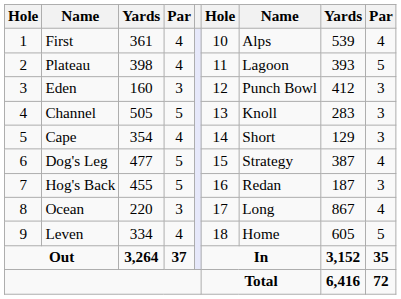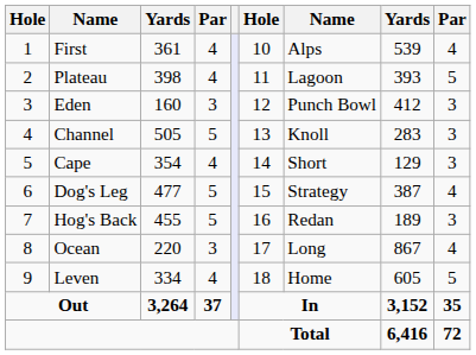 <table class=wikitable>
 <tr>
 <th>Hole</th>
 <th>Name</th>
 <th>Yards</th>
 <th>Par</th>
 <th></th>
 <th>Hole</th>
 <th>Name</th>
 <th>Yards</th>
 <th>Par</th>
 </tr>
 <tr>
 <td align=center>1</td>
 <td>First</td>
 <td align=center>361</td>
 <td align=center>4</td>
 <td style="background:#E6E8FA;" rowspan=10></td>
 <td align=center>10</td>
 <td>Alps</td>
 <td align=center>539</td>
 <td align=center>4</td>
 </tr>
 <tr>
 <td align=center>2</td>
 <td>Plateau</td>
 <td align=center>398</td>
 <td align=center>4</td>
 <td align=center>11</td>
 <td>Lagoon</td>
 <td align=center>393</td>
 <td align=center>5</td>
 </tr>
 <tr>
 <td align=center>3</td>
 <td>Eden</td>
 <td align=center>160</td>
 <td align=center>3</td>
 <td align=center>12</td>
 <td>Punch Bowl</td>
 <td align=center>412</td>
 <td align=center>3</td>
 </tr>
 <tr>
 <td align=center>4</td>
 <td>Channel</td>
 <td align=center>505</td>
 <td align=center>5</td>
 <td align=center>13</td>
 <td>Knoll</td>
 <td align=center>283</td>
 <td align=center>3</td>
 </tr>
 <tr>
 <td align=center>5</td>
 <td>Cape</td>
 <td align=center>354</td>
 <td align=center>4</td>
 <td align=center>14</td>
 <td>Short</td>
 <td align=center>129</td>
 <td align=center>3</td>
 </tr>
 <tr>
 <td align=center>6</td>
 <td>Dog's Leg</td>
 <td align=center>477</td>
 <td align=center>5</td>
 <td align=center>15</td>
 <td>Strategy</td>
 <td align=center>387</td>
 <td align=center>4</td>
 </tr>
 <tr>
 <td align=center>7</td>
 <td>Hog's Back</td>
 <td align=center>455</td>
 <td align=center>5</td>
 <td align=center>16</td>
 <td>Redan</td>
-<td align=center>187</td>
+<td align=center>189</td>
 <td align=center>3</td>
 </tr>
 <tr>
 <td align=center>8</td>
 <td>Ocean</td>
 <td align=center>220</td>
 <td align=center>3</td>
 <td align=center>17</td>
 <td>Long</td>
 <td align=center>867</td>
 <td align=center>4</td>
 </tr>
 <tr>
 <td align=center>9</td>
 <td>Leven</td>
 <td align=center>334</td>
 <td align=center>4</td>
 <td align=center>18</td>
 <td>Home</td>
 <td align=center>605</td>
 <td align=center>5</td>
 </tr>
 <tr>
 <td colspan=2 align=center><strong>Out</strong></td>
 <td align=center><strong>3,264</strong></td>
 <td align=center><strong>37</strong></td>
 <td colspan=2 align=center><strong>In</strong></td>
 <td align=center><strong>3,152</strong></td>
 <td align=center><strong>35</strong></td>
 </tr>
 <tr>
 <td colspan=5></td>
 <td colspan=2 align=center><strong>Total</strong></td>
 <td align=center><strong>6,416</strong></td>
 <td align=center><strong>72</strong></td>
 </tr>
 </table>
